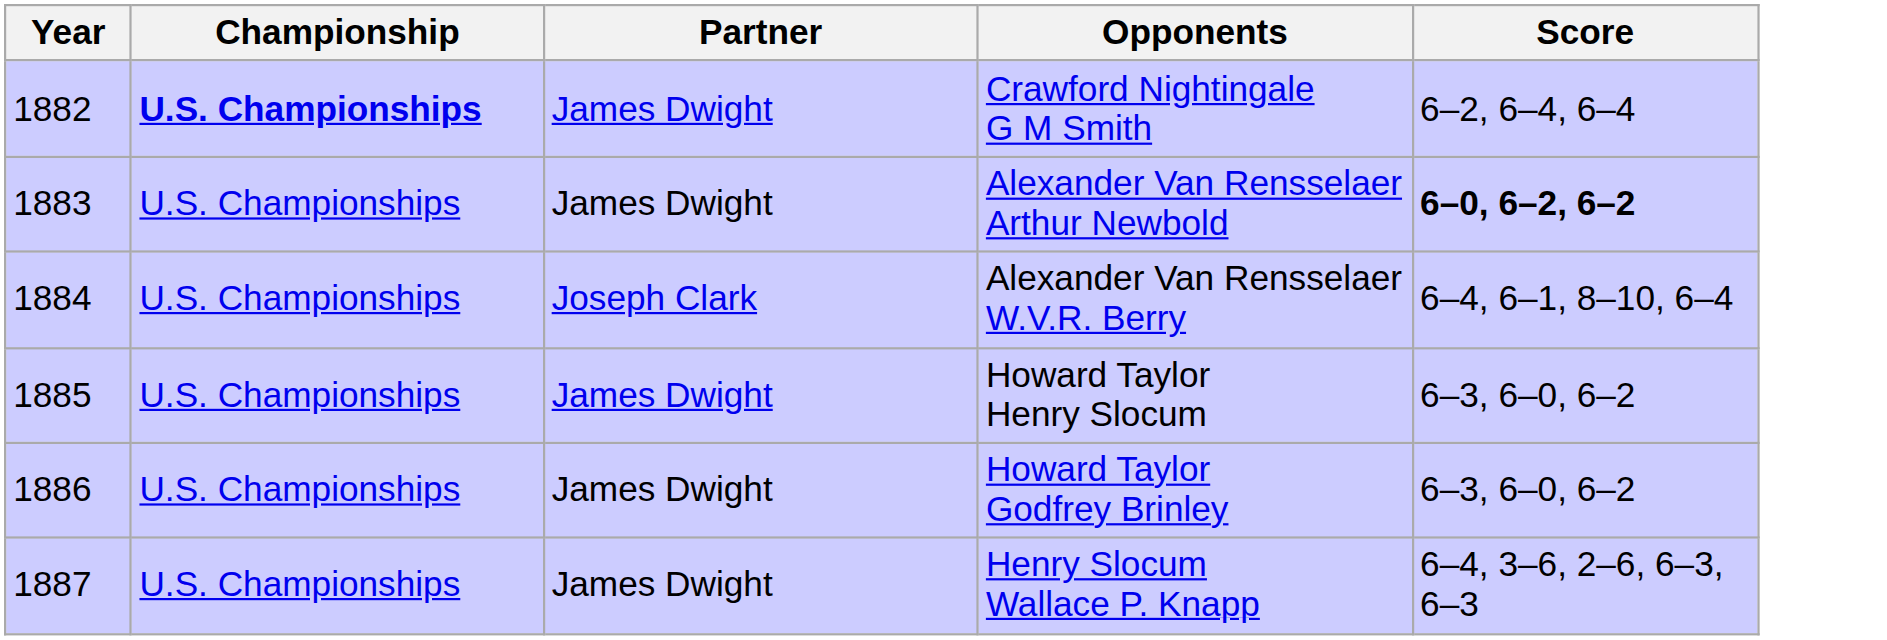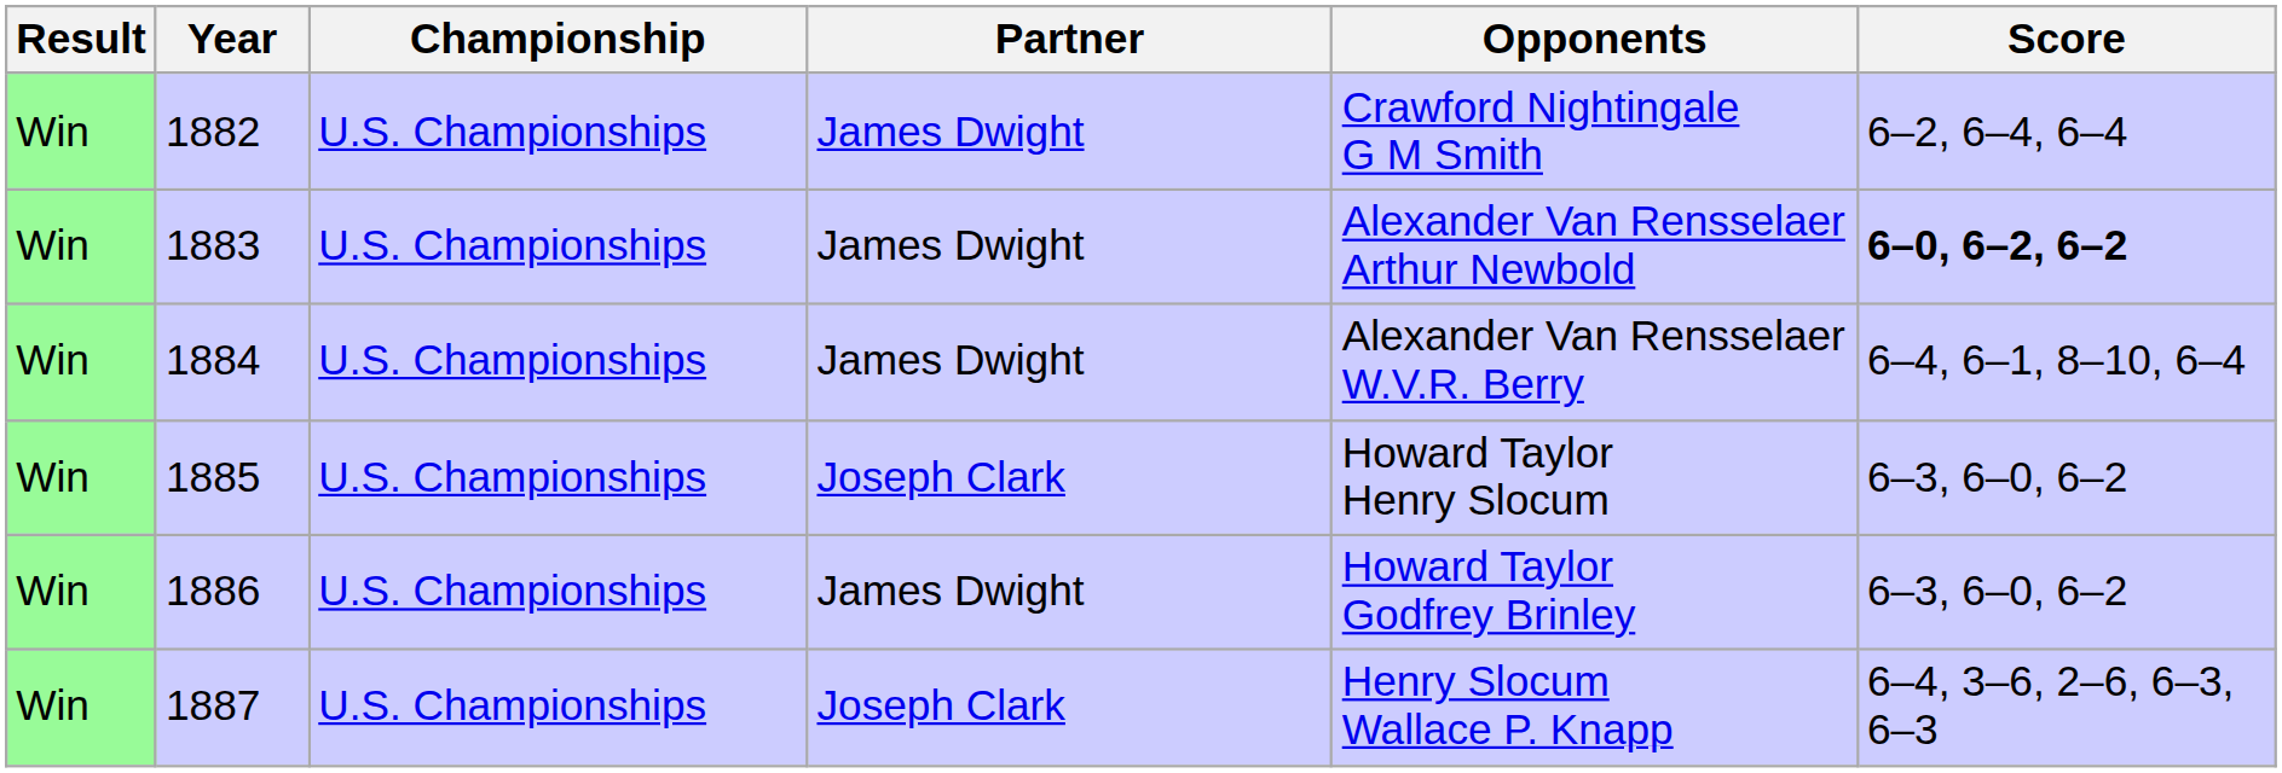 <table class="sortable wikitable">
 <tr>
+<th style="width:40px;">Result</th>
 <th style="width:50px;">Year</th>
 <th style="width:180px;">Championship</th>
 <th style="width:190px;">Partner</th>
 <th style="width:190px;">Opponents</th>
 <th style="width:150px;" class="unsortable">Score</th>
 </tr>
 <tr style="background:#ccf;">
+<td style="background:#98FB98;">Win</td>
 <td>1882</td>
-<td><strong><a href='#'>U.S. Championships</a></strong></td>
+<td><a href='#'>U.S. Championships</a></td>
 <td> <a href='#'>James Dwight</a></td>
 <td> <a href='#'>Crawford Nightingale</a><br> <a href='#'>G M Smith</a></td>
 <td>6–2, 6–4, 6–4</td>
 </tr>
 <tr style="background:#ccf;">
+<td style="background:#98FB98;">Win</td>
 <td>1883</td>
 <td><a href='#'>U.S. Championships</a></td>
 <td> James Dwight</td>
 <td> <a href='#'>Alexander Van Rensselaer</a><br> <a href='#'>Arthur Newbold</a></td>
 <td><strong>6–0, 6–2, 6–2</strong></td>
 </tr>
 <tr style="background:#ccf;">
+<td style="background:#98FB98;">Win</td>
 <td>1884</td>
 <td><a href='#'>U.S. Championships</a></td>
-<td> <a href='#'>Joseph Clark</a></td>
+<td> James Dwight</td>
 <td> Alexander Van Rensselaer<br> <a href='#'>W.V.R. Berry</a></td>
 <td>6–4, 6–1, 8–10, 6–4</td>
 </tr>
 <tr style="background:#ccf;">
+<td style="background:#98FB98;">Win</td>
 <td>1885</td>
 <td><a href='#'>U.S. Championships</a></td>
-<td> <a href='#'>James Dwight</a></td>
+<td> <a href='#'>Joseph Clark</a></td>
 <td> Howard Taylor<br> Henry Slocum</td>
 <td>6–3, 6–0, 6–2</td>
 </tr>
 <tr style="background:#ccf;">
+<td style="background:#98FB98;">Win</td>
 <td>1886</td>
 <td><a href='#'>U.S. Championships</a></td>
 <td> James Dwight</td>
 <td> <a href='#'>Howard Taylor</a><br> <a href='#'>Godfrey Brinley</a></td>
 <td>6–3, 6–0, 6–2</td>
 </tr>
 <tr style="background:#ccf;">
+<td style="background:#98FB98;">Win</td>
 <td>1887</td>
 <td><a href='#'>U.S. Championships</a></td>
-<td> James Dwight</td>
+<td> <a href='#'>Joseph Clark</a></td>
 <td> <a href='#'>Henry Slocum</a><br> <a href='#'>Wallace P. Knapp</a></td>
 <td>6–4, 3–6, 2–6, 6–3, 6–3</td>
 </tr>
 </table>
